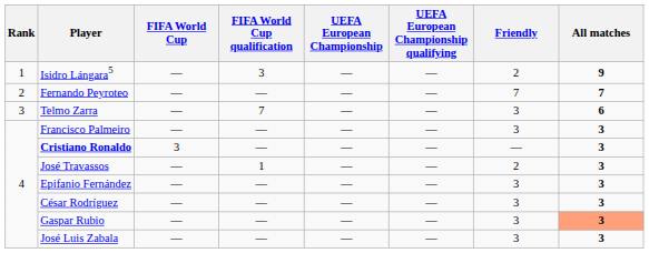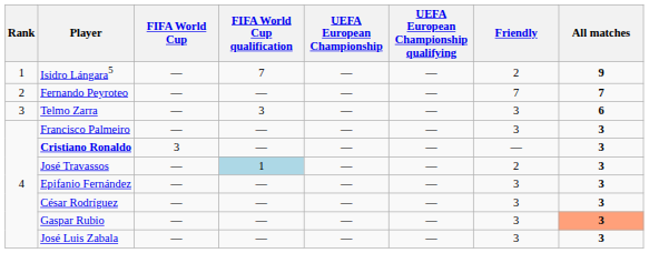 <table class="wikitable sortable" style="text-align:center; margin-left:1em">
 <tr>
 <th>Rank</th>
 <th>Player</th>
 <th width=110><a href='#'>FIFA World Cup</a></th>
 <th width=110><a href='#'>FIFA World Cup qualification</a></th>
 <th width=110><a href='#'>UEFA European Championship</a></th>
 <th width=110><a href='#'>UEFA European Championship qualifying</a></th>
 <th width=110><a href='#'>Friendly</a></th>
 <th width=110>All matches</th>
 </tr>
 <tr>
 <td>1</td>
 <td style="text-align:left;"> <a href='#'>Isidro Lángara</a><sup>5</sup></td>
 <td>—</td>
-<td>3</td>
+<td>7</td>
 <td>—</td>
 <td>—</td>
 <td>2</td>
 <td><strong>9</strong></td>
 </tr>
 <tr>
 <td>2</td>
 <td style="text-align:left;"> <a href='#'>Fernando Peyroteo</a></td>
 <td>—</td>
 <td>—</td>
 <td>—</td>
 <td>—</td>
 <td>7</td>
 <td><strong>7</strong></td>
 </tr>
 <tr>
 <td>3</td>
 <td style="text-align:left;"> <a href='#'>Telmo Zarra</a></td>
 <td>—</td>
-<td>7</td>
+<td>3</td>
 <td>—</td>
 <td>—</td>
 <td>3</td>
 <td><strong>6</strong></td>
 </tr>
 <tr>
 <td rowspan=7>4</td>
 <td style="text-align:left;"> <a href='#'>Francisco Palmeiro</a></td>
 <td>—</td>
 <td>—</td>
 <td>—</td>
 <td>—</td>
 <td>3</td>
 <td><strong>3</strong></td>
 </tr>
 <tr>
 <td style="text-align:left;"> <strong><a href='#'>Cristiano Ronaldo</a></strong></td>
 <td>3</td>
 <td>—</td>
 <td>—</td>
 <td>—</td>
 <td>—</td>
 <td><strong>3</strong></td>
 </tr>
 <tr>
 <td style="text-align:left;"> <a href='#'>José Travassos</a></td>
 <td>—</td>
-<td>1</td>
+<td style="background: lightblue;">1</td>
 <td>—</td>
 <td>—</td>
 <td>2</td>
 <td><strong>3</strong></td>
 </tr>
 <tr>
 <td style="text-align:left;"> <a href='#'>Epifanio Fernández</a></td>
 <td>—</td>
 <td>—</td>
 <td>—</td>
 <td>—</td>
 <td>3</td>
 <td><strong>3</strong></td>
 </tr>
 <tr>
 <td style="text-align:left;"> <a href='#'>César Rodríguez</a></td>
 <td>—</td>
 <td>—</td>
 <td>—</td>
 <td>—</td>
 <td>3</td>
 <td><strong>3</strong></td>
 </tr>
 <tr>
 <td style="text-align:left;"> <a href='#'>Gaspar Rubio</a></td>
 <td>—</td>
 <td>—</td>
 <td>—</td>
 <td>—</td>
 <td>3</td>
 <td style="background: lightsalmon;"><strong>3</strong></td>
 </tr>
 <tr>
 <td style="text-align:left;"> <a href='#'>José Luis Zabala</a></td>
 <td>—</td>
 <td>—</td>
 <td>—</td>
 <td>—</td>
 <td>3</td>
 <td><strong>3</strong></td>
 </tr>
 </table>
